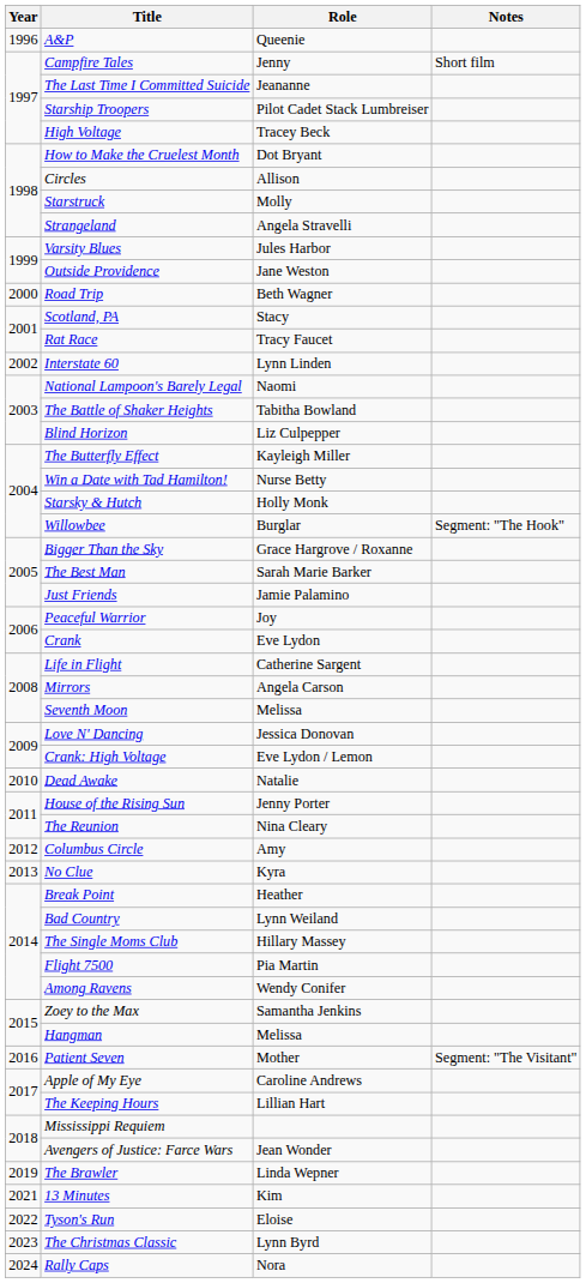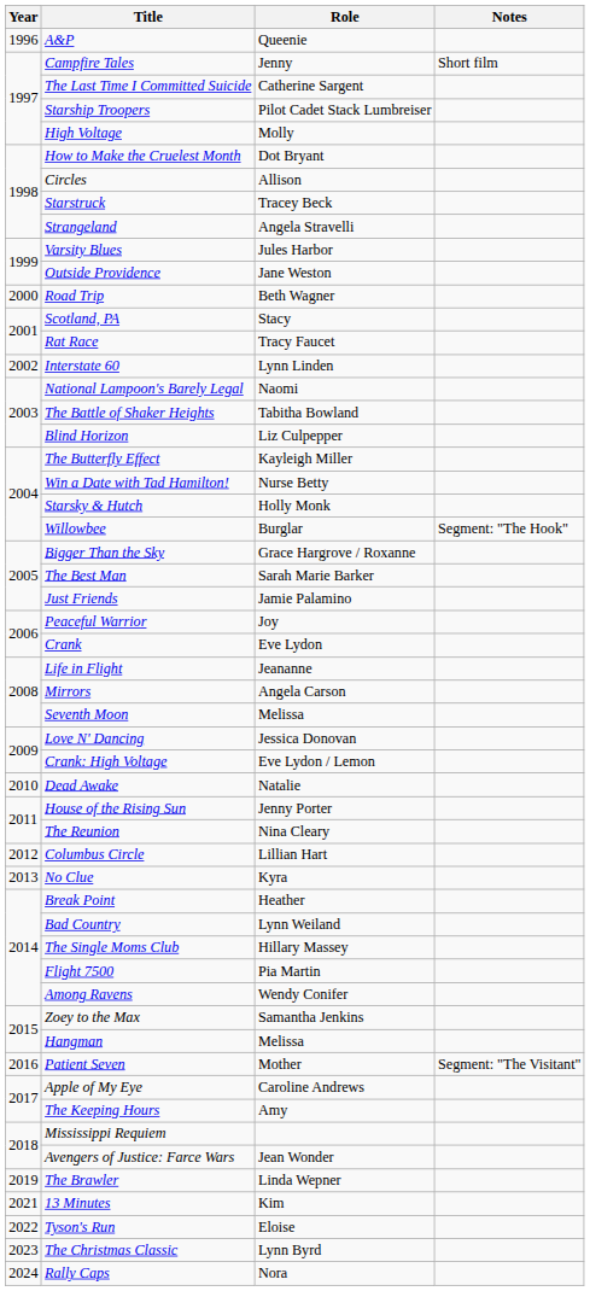 <table class="wikitable plainrowheaders sortable" style="margin-right: 0;">
 <tr>
 <th scope="col">Year</th>
 <th scope="col">Title</th>
 <th scope="col">Role</th>
 <th scope="col" class="unsortable">Notes</th>
 </tr>
 <tr>
 <td>1996</td>
 <td><em><a href='#'>A&P</a></em></td>
 <td>Queenie</td>
 <td></td>
 </tr>
 <tr>
 <td rowspan="4">1997</td>
 <td><em><a href='#'>Campfire Tales</a></em></td>
 <td>Jenny</td>
 <td>Short film</td>
 </tr>
 <tr>
 <td data-sort-value="Last Time I Committed Suicide, The"><em><a href='#'>The Last Time I Committed Suicide</a></em></td>
-<td>Jeananne</td>
+<td>Catherine Sargent</td>
 <td></td>
 </tr>
 <tr>
 <td><em><a href='#'>Starship Troopers</a></em></td>
 <td>Pilot Cadet Stack Lumbreiser</td>
 <td></td>
 </tr>
 <tr>
 <td><em><a href='#'>High Voltage</a></em></td>
-<td>Tracey Beck</td>
+<td>Molly</td>
 <td></td>
 </tr>
 <tr>
 <td rowspan="4">1998</td>
 <td><em><a href='#'>How to Make the Cruelest Month</a></em></td>
 <td>Dot Bryant</td>
 <td></td>
 </tr>
 <tr>
 <td><em>Circles</em></td>
 <td>Allison</td>
 <td></td>
 </tr>
 <tr>
 <td><em><a href='#'>Starstruck</a></em></td>
-<td>Molly</td>
+<td>Tracey Beck</td>
 <td></td>
 </tr>
 <tr>
 <td><em><a href='#'>Strangeland</a></em></td>
 <td>Angela Stravelli</td>
 <td></td>
 </tr>
 <tr>
 <td rowspan="2">1999</td>
 <td><em><a href='#'>Varsity Blues</a></em></td>
 <td>Jules Harbor</td>
 <td></td>
 </tr>
 <tr>
 <td><em><a href='#'>Outside Providence</a></em></td>
 <td>Jane Weston</td>
 <td></td>
 </tr>
 <tr>
 <td>2000</td>
 <td><em><a href='#'>Road Trip</a></em></td>
 <td>Beth Wagner</td>
 <td></td>
 </tr>
 <tr>
 <td rowspan="2">2001</td>
 <td><em><a href='#'>Scotland, PA</a></em></td>
 <td>Stacy</td>
 <td></td>
 </tr>
 <tr>
 <td><em><a href='#'>Rat Race</a></em></td>
 <td>Tracy Faucet</td>
 <td></td>
 </tr>
 <tr>
 <td>2002</td>
 <td><em><a href='#'>Interstate 60</a></em></td>
 <td>Lynn Linden</td>
 <td></td>
 </tr>
 <tr>
 <td rowspan="3">2003</td>
 <td><em><a href='#'>National Lampoon's Barely Legal</a></em></td>
 <td>Naomi</td>
 <td></td>
 </tr>
 <tr>
 <td data-sort-value="Battle of Shaker Heights, The"><em><a href='#'>The Battle of Shaker Heights</a></em></td>
 <td>Tabitha Bowland</td>
 <td></td>
 </tr>
 <tr>
 <td><em><a href='#'>Blind Horizon</a></em></td>
 <td>Liz Culpepper</td>
 <td></td>
 </tr>
 <tr>
 <td rowspan="4">2004</td>
 <td data-sort-value="Butterfly Effect, The"><em><a href='#'>The Butterfly Effect</a></em></td>
 <td>Kayleigh Miller</td>
 <td></td>
 </tr>
 <tr>
 <td><em><a href='#'>Win a Date with Tad Hamilton!</a></em></td>
 <td>Nurse Betty</td>
 <td></td>
 </tr>
 <tr>
 <td><em><a href='#'>Starsky & Hutch</a></em></td>
 <td>Holly Monk</td>
 <td></td>
 </tr>
 <tr>
 <td><em><a href='#'>Willowbee</a></em></td>
 <td>Burglar</td>
 <td>Segment: "The Hook"</td>
 </tr>
 <tr>
 <td rowspan="3">2005</td>
 <td><em><a href='#'>Bigger Than the Sky</a></em></td>
 <td>Grace Hargrove / Roxanne</td>
 <td></td>
 </tr>
 <tr>
 <td data-sort-value="Best Man, The"><em><a href='#'>The Best Man</a></em></td>
 <td>Sarah Marie Barker</td>
 <td></td>
 </tr>
 <tr>
 <td><em><a href='#'>Just Friends</a></em></td>
 <td>Jamie Palamino</td>
 <td></td>
 </tr>
 <tr>
 <td rowspan="2">2006</td>
 <td><em><a href='#'>Peaceful Warrior</a></em></td>
 <td>Joy</td>
 <td></td>
 </tr>
 <tr>
 <td><em><a href='#'>Crank</a></em></td>
 <td>Eve Lydon</td>
 <td></td>
 </tr>
 <tr>
 <td rowspan="3">2008</td>
 <td><em><a href='#'>Life in Flight</a></em></td>
-<td>Catherine Sargent</td>
+<td>Jeananne</td>
 <td></td>
 </tr>
 <tr>
 <td><em><a href='#'>Mirrors</a></em></td>
 <td>Angela Carson</td>
 <td></td>
 </tr>
 <tr>
 <td><em><a href='#'>Seventh Moon</a></em></td>
 <td>Melissa</td>
 <td></td>
 </tr>
 <tr>
 <td rowspan="2">2009</td>
 <td><em><a href='#'>Love N' Dancing</a></em></td>
 <td>Jessica Donovan</td>
 <td></td>
 </tr>
 <tr>
 <td><em><a href='#'>Crank: High Voltage</a></em></td>
 <td>Eve Lydon / Lemon</td>
 <td></td>
 </tr>
 <tr>
 <td>2010</td>
 <td><em><a href='#'>Dead Awake</a></em></td>
 <td>Natalie</td>
 <td></td>
 </tr>
 <tr>
 <td rowspan="2">2011</td>
 <td><em><a href='#'>House of the Rising Sun</a></em></td>
 <td>Jenny Porter</td>
 <td></td>
 </tr>
 <tr>
 <td data-sort-value="Reunion, The"><em><a href='#'>The Reunion</a></em></td>
 <td>Nina Cleary</td>
 <td></td>
 </tr>
 <tr>
 <td>2012</td>
 <td><em><a href='#'>Columbus Circle</a></em></td>
-<td>Amy</td>
+<td>Lillian Hart</td>
 <td></td>
 </tr>
 <tr>
 <td>2013</td>
 <td><em><a href='#'>No Clue</a></em></td>
 <td>Kyra</td>
 <td></td>
 </tr>
 <tr>
 <td rowspan="5">2014</td>
 <td><em><a href='#'>Break Point</a></em></td>
 <td>Heather</td>
 <td></td>
 </tr>
 <tr>
 <td><em><a href='#'>Bad Country</a></em></td>
 <td>Lynn Weiland</td>
 <td></td>
 </tr>
 <tr>
 <td data-sort-value="Single Moms Club, The"><em><a href='#'>The Single Moms Club</a></em></td>
 <td>Hillary Massey</td>
 <td></td>
 </tr>
 <tr>
 <td><em><a href='#'>Flight 7500</a></em></td>
 <td>Pia Martin</td>
 <td></td>
 </tr>
 <tr>
 <td><em><a href='#'>Among Ravens</a></em></td>
 <td>Wendy Conifer</td>
 <td></td>
 </tr>
 <tr>
 <td rowspan="2">2015</td>
 <td><em>Zoey to the Max</em></td>
 <td>Samantha Jenkins</td>
 <td></td>
 </tr>
 <tr>
 <td><em><a href='#'>Hangman</a></em></td>
 <td>Melissa</td>
 <td></td>
 </tr>
 <tr>
 <td>2016</td>
 <td><em><a href='#'>Patient Seven</a></em></td>
 <td>Mother</td>
 <td>Segment: "The Visitant"</td>
 </tr>
 <tr>
 <td rowspan="2">2017</td>
 <td><em>Apple of My Eye</em></td>
 <td>Caroline Andrews</td>
 <td></td>
 </tr>
 <tr>
 <td data-sort-value="Keeping Hours, The"><em><a href='#'>The Keeping Hours</a></em></td>
-<td>Lillian Hart</td>
+<td>Amy</td>
 <td></td>
 </tr>
 <tr>
 <td rowspan="2">2018</td>
 <td><em>Mississippi Requiem</em></td>
 <td></td>
 <td></td>
 </tr>
 <tr>
 <td><em>Avengers of Justice: Farce Wars</em></td>
 <td>Jean Wonder</td>
 <td></td>
 </tr>
 <tr>
 <td>2019</td>
 <td data-sort-value="Brawler, The"><em><a href='#'>The Brawler</a></em></td>
 <td>Linda Wepner</td>
 <td></td>
 </tr>
 <tr>
 <td>2021</td>
 <td><em><a href='#'>13 Minutes</a></em></td>
 <td>Kim</td>
 <td></td>
 </tr>
 <tr>
 <td>2022</td>
 <td><em><a href='#'>Tyson's Run</a></em></td>
 <td>Eloise</td>
 <td></td>
 </tr>
 <tr>
 <td>2023</td>
 <td><em><a href='#'>The Christmas Classic</a></em></td>
 <td>Lynn Byrd</td>
 <td></td>
 </tr>
 <tr>
 <td>2024</td>
 <td><em><a href='#'>Rally Caps</a></em></td>
 <td>Nora</td>
 <td></td>
 </tr>
 </table>
